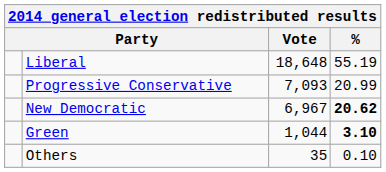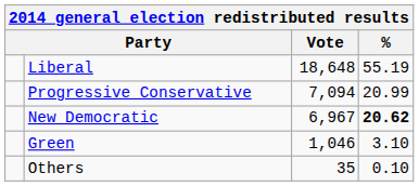 <table class="wikitable">
 <tr>
 <th colspan="4"><a href='#'>2014 general election</a> redistributed results</th>
 </tr>
 <tr>
 <th bgcolor="#DDDDFF" width="130px" colspan="2">Party</th>
 <th bgcolor="#DDDDFF" width="50px">Vote</th>
 <th bgcolor="#DDDDFF" width="30px">%</th>
 </tr>
 <tr>
 <td> </td>
 <td><a href='#'>Liberal</a></td>
 <td align=right>18,648</td>
 <td align=right>55.19</td>
 </tr>
 <tr>
 <td> </td>
 <td><a href='#'>Progressive Conservative</a></td>
-<td align=right>7,093</td>
+<td align=right>7,094</td>
 <td align=right>20.99</td>
 </tr>
 <tr>
 <td> </td>
 <td><a href='#'>New Democratic</a></td>
 <td align=right>6,967</td>
 <td align=right><strong>20.62</strong></td>
 </tr>
 <tr>
 <td> </td>
 <td><a href='#'>Green</a></td>
-<td align=right>1,044</td>
-<td align=right><strong>3.10</strong></td>
+<td align=right>1,046</td>
+<td align=right>3.10</td>
 </tr>
 <tr>
 <td> </td>
 <td>Others</td>
 <td align=right>35</td>
 <td align=right>0.10</td>
 </tr>
 </table>
